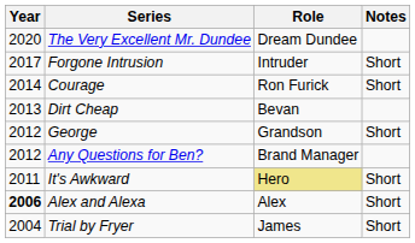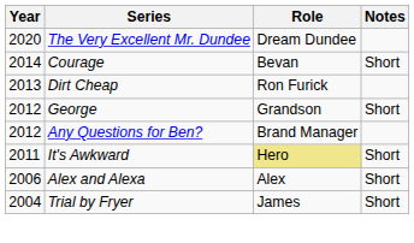 <table class="wikitable sortable">
 <tr>
 <th>Year</th>
 <th>Series</th>
 <th>Role</th>
 <th>Notes</th>
 </tr>
 <tr>
 <td>2020</td>
 <td><em><a href='#'>The Very Excellent Mr. Dundee</a></em></td>
 <td>Dream Dundee</td>
 <td></td>
 </tr>
 <tr>
-<td>2017</td>
-<td><em>Forgone Intrusion</em></td>
-<td>Intruder</td>
-<td>Short</td>
-</tr>
-<tr>
 <td>2014</td>
 <td><em>Courage</em></td>
-<td>Ron Furick</td>
+<td>Bevan</td>
 <td>Short</td>
 </tr>
 <tr>
 <td>2013</td>
 <td><em>Dirt Cheap</em></td>
-<td>Bevan</td>
+<td>Ron Furick</td>
 <td></td>
 </tr>
 <tr>
 <td>2012</td>
 <td><em>George</em></td>
 <td>Grandson</td>
 <td>Short</td>
 </tr>
 <tr>
 <td>2012</td>
 <td><em><a href='#'>Any Questions for Ben?</a></em></td>
 <td>Brand Manager</td>
 <td></td>
 </tr>
 <tr>
 <td>2011</td>
 <td><em>It's Awkward</em></td>
 <td style="background: khaki;">Hero</td>
 <td>Short</td>
 </tr>
 <tr>
-<td><strong>2006</strong></td>
+<td>2006</td>
 <td><em>Alex and Alexa</em></td>
 <td>Alex</td>
 <td>Short</td>
 </tr>
 <tr>
 <td>2004</td>
 <td><em>Trial by Fryer</em></td>
 <td>James</td>
 <td>Short</td>
 </tr>
 </table>
